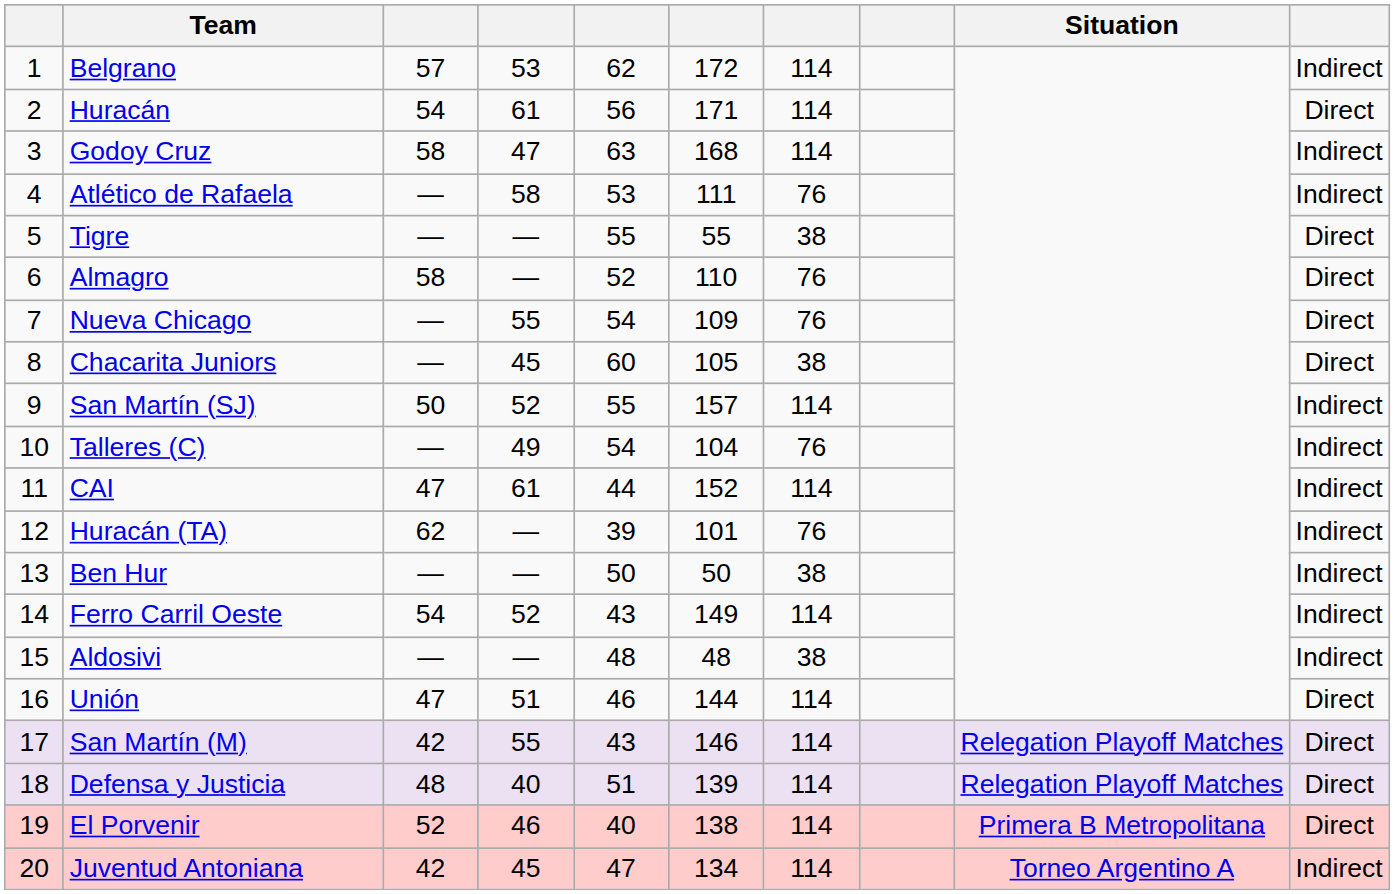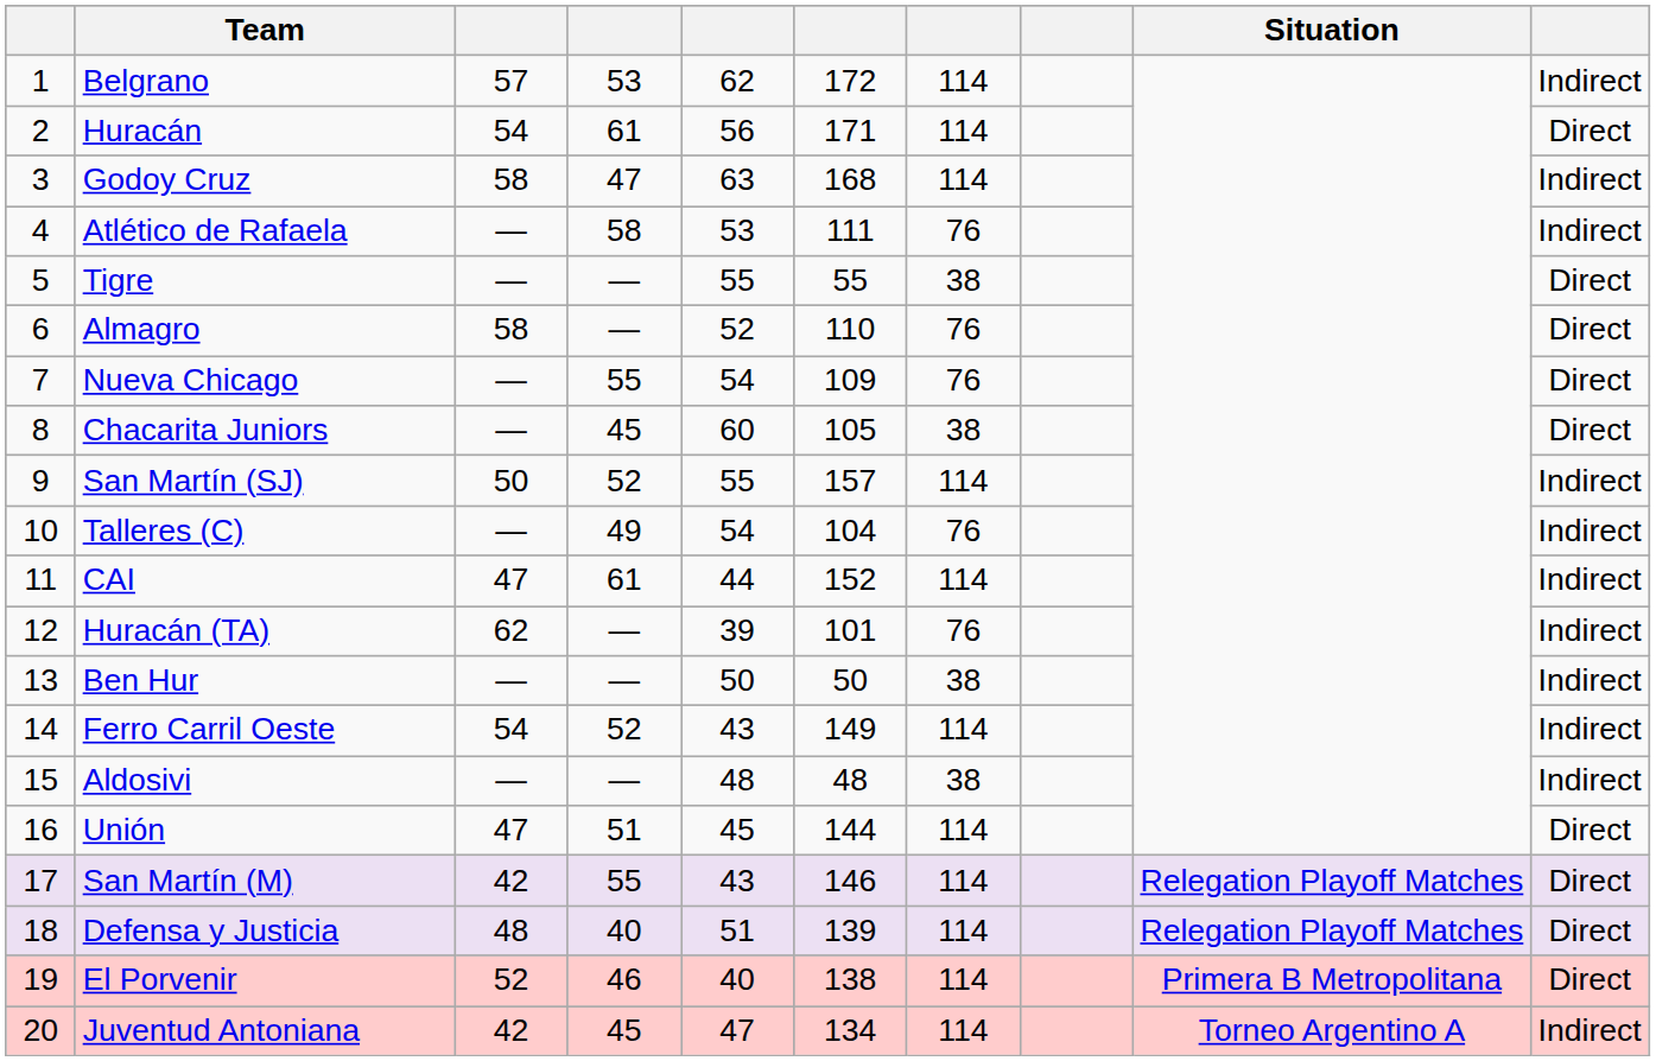 <table class="wikitable" style="text-align: center;">
 <tr>
 <th width=28><br></th>
 <th width=185>Team</th>
 <th width=50></th>
 <th width=50></th>
 <th width=50></th>
 <th width=50></th>
 <th width=50></th>
 <th width=50><br></th>
 <th>Situation</th>
 <th><br></th>
 </tr>
 <tr>
 <td>1</td>
 <td align="left"><a href='#'>Belgrano</a></td>
 <td>57</td>
 <td>53</td>
 <td>62</td>
 <td>172</td>
 <td>114</td>
 <td><strong></strong></td>
 <td rowspan=16></td>
 <td>Indirect</td>
 </tr>
 <tr>
 <td>2</td>
 <td align="left"><a href='#'>Huracán</a></td>
 <td>54</td>
 <td>61</td>
 <td>56</td>
 <td>171</td>
 <td>114</td>
 <td><strong></strong></td>
 <td>Direct</td>
 </tr>
 <tr>
 <td>3</td>
 <td align="left"><a href='#'>Godoy Cruz</a></td>
 <td>58</td>
 <td>47</td>
 <td>63</td>
 <td>168</td>
 <td>114</td>
 <td><strong></strong></td>
 <td>Indirect</td>
 </tr>
 <tr>
 <td>4</td>
 <td align="left"><a href='#'>Atlético de Rafaela</a></td>
 <td>—</td>
 <td>58</td>
 <td>53</td>
 <td>111</td>
 <td>76</td>
 <td><strong></strong></td>
 <td>Indirect</td>
 </tr>
 <tr>
 <td>5</td>
 <td align="left"><a href='#'>Tigre</a></td>
 <td>—</td>
 <td>—</td>
 <td>55</td>
 <td>55</td>
 <td>38</td>
 <td><strong></strong></td>
 <td>Direct</td>
 </tr>
 <tr>
 <td>6</td>
 <td align="left"><a href='#'>Almagro</a></td>
 <td>58</td>
 <td>—</td>
 <td>52</td>
 <td>110</td>
 <td>76</td>
 <td><strong></strong></td>
 <td>Direct</td>
 </tr>
 <tr>
 <td>7</td>
 <td align="left"><a href='#'>Nueva Chicago</a></td>
 <td>—</td>
 <td>55</td>
 <td>54</td>
 <td>109</td>
 <td>76</td>
 <td><strong></strong></td>
 <td>Direct</td>
 </tr>
 <tr>
 <td>8</td>
 <td align="left"><a href='#'>Chacarita Juniors</a></td>
 <td>—</td>
 <td>45</td>
 <td>60</td>
 <td>105</td>
 <td>38</td>
 <td><strong></strong></td>
 <td>Direct</td>
 </tr>
 <tr>
 <td>9</td>
 <td align="left"><a href='#'>San Martín (SJ)</a></td>
 <td>50</td>
 <td>52</td>
 <td>55</td>
 <td>157</td>
 <td>114</td>
 <td><strong></strong></td>
 <td>Indirect</td>
 </tr>
 <tr>
 <td>10</td>
 <td align="left"><a href='#'>Talleres (C)</a></td>
 <td>—</td>
 <td>49</td>
 <td>54</td>
 <td>104</td>
 <td>76</td>
 <td><strong></strong></td>
 <td>Indirect</td>
 </tr>
 <tr>
 <td>11</td>
 <td align="left"><a href='#'>CAI</a></td>
 <td>47</td>
 <td>61</td>
 <td>44</td>
 <td>152</td>
 <td>114</td>
 <td><strong></strong></td>
 <td>Indirect</td>
 </tr>
 <tr>
 <td>12</td>
 <td align="left"><a href='#'>Huracán (TA)</a></td>
 <td>62</td>
 <td>—</td>
 <td>39</td>
 <td>101</td>
 <td>76</td>
 <td><strong></strong></td>
 <td>Indirect</td>
 </tr>
 <tr>
 <td>13</td>
 <td align="left"><a href='#'>Ben Hur</a></td>
 <td>—</td>
 <td>—</td>
 <td>50</td>
 <td>50</td>
 <td>38</td>
 <td><strong></strong></td>
 <td>Indirect</td>
 </tr>
 <tr>
 <td>14</td>
 <td align="left"><a href='#'>Ferro Carril Oeste</a></td>
 <td>54</td>
 <td>52</td>
 <td>43</td>
 <td>149</td>
 <td>114</td>
 <td><strong></strong></td>
 <td>Indirect</td>
 </tr>
 <tr>
 <td>15</td>
 <td align="left"><a href='#'>Aldosivi</a></td>
 <td>—</td>
 <td>—</td>
 <td>48</td>
 <td>48</td>
 <td>38</td>
 <td><strong></strong></td>
 <td>Indirect</td>
 </tr>
 <tr>
 <td>16</td>
 <td align="left"><a href='#'>Unión</a></td>
 <td>47</td>
 <td>51</td>
-<td>46</td>
+<td>45</td>
 <td>144</td>
 <td>114</td>
 <td><strong></strong></td>
 <td>Direct</td>
 </tr>
 <tr bgcolor= #ece0f3>
 <td>17</td>
 <td align="left"><a href='#'>San Martín (M)</a></td>
 <td>42</td>
 <td>55</td>
 <td>43</td>
 <td>146</td>
 <td>114</td>
 <td><strong></strong></td>
 <td><a href='#'>Relegation Playoff Matches</a></td>
 <td>Direct</td>
 </tr>
 <tr bgcolor= #ece0f3>
 <td>18</td>
 <td align="left"><a href='#'>Defensa y Justicia</a></td>
 <td>48</td>
 <td>40</td>
 <td>51</td>
 <td>139</td>
 <td>114</td>
 <td><strong></strong></td>
 <td><a href='#'>Relegation Playoff Matches</a></td>
 <td>Direct</td>
 </tr>
 <tr bgcolor=#ffcccc>
 <td>19</td>
 <td align="left"><a href='#'>El Porvenir</a></td>
 <td>52</td>
 <td>46</td>
 <td>40</td>
 <td>138</td>
 <td>114</td>
 <td><strong></strong></td>
 <td><a href='#'>Primera B Metropolitana</a></td>
 <td>Direct</td>
 </tr>
 <tr bgcolor=#ffcccc>
 <td>20</td>
 <td align="left"><a href='#'>Juventud Antoniana</a></td>
 <td>42</td>
 <td>45</td>
 <td>47</td>
 <td>134</td>
 <td>114</td>
 <td><strong></strong></td>
 <td><a href='#'>Torneo Argentino A</a></td>
 <td>Indirect</td>
 </tr>
 </table>
